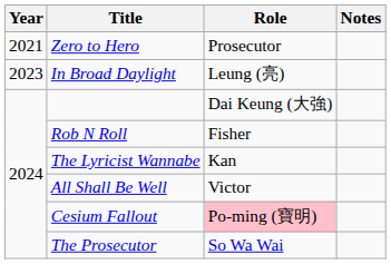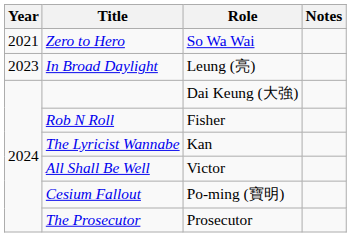 <table class="wikitable">
 <tr>
 <th>Year</th>
 <th>Title</th>
 <th>Role</th>
 <th>Notes</th>
 </tr>
 <tr>
 <td>2021</td>
 <td><em><a href='#'>Zero to Hero</a></em></td>
-<td>Prosecutor</td>
+<td><a href='#'>So Wa Wai</a></td>
 <td></td>
 </tr>
 <tr>
 <td>2023</td>
 <td><em><a href='#'>In Broad Daylight</a></em></td>
 <td>Leung (亮)</td>
 <td></td>
 </tr>
 <tr>
 <td rowspan="6">2024</td>
 <td><em></em></td>
 <td>Dai Keung (大強)</td>
 <td></td>
 </tr>
 <tr>
 <td><em><a href='#'>Rob N Roll</a></em></td>
 <td>Fisher</td>
 <td></td>
 </tr>
 <tr>
 <td><em><a href='#'>The Lyricist Wannabe</a></em></td>
 <td>Kan</td>
 <td></td>
 </tr>
 <tr>
 <td><em><a href='#'>All Shall Be Well</a></em></td>
 <td>Victor</td>
 <td></td>
 </tr>
 <tr>
 <td><em><a href='#'>Cesium Fallout</a></em></td>
-<td style="background: pink;">Po-ming (寶明)</td>
+<td>Po-ming (寶明)</td>
 <td></td>
 </tr>
 <tr>
 <td><em><a href='#'>The Prosecutor</a></em></td>
-<td><a href='#'>So Wa Wai</a></td>
+<td>Prosecutor</td>
 <td></td>
 </tr>
 </table>
